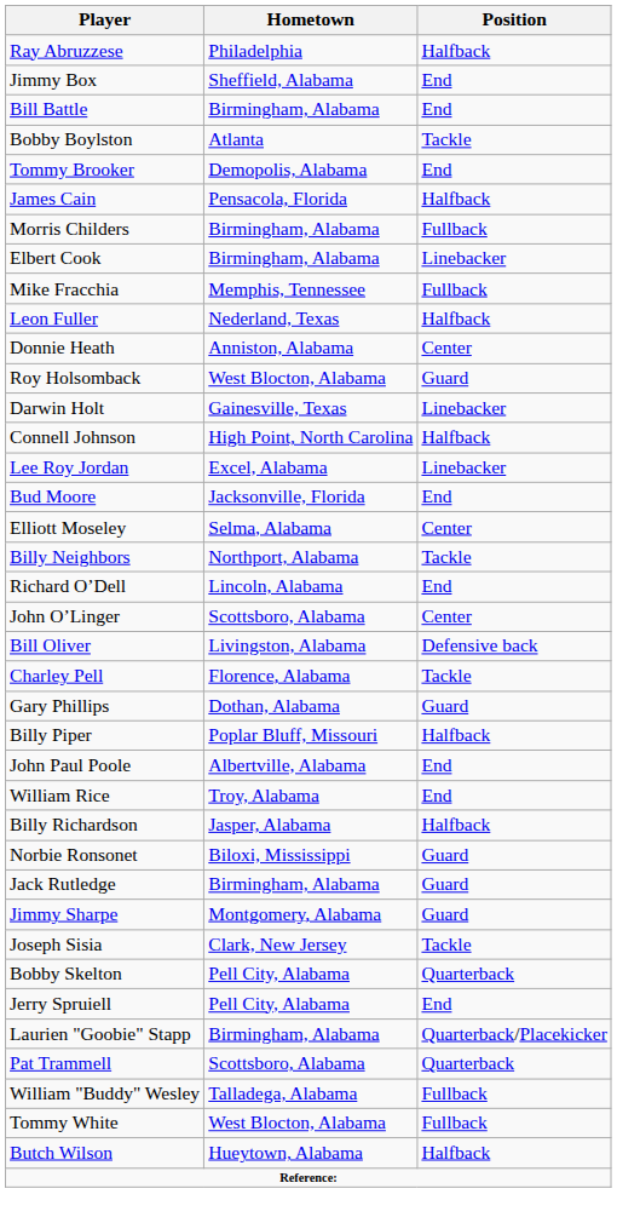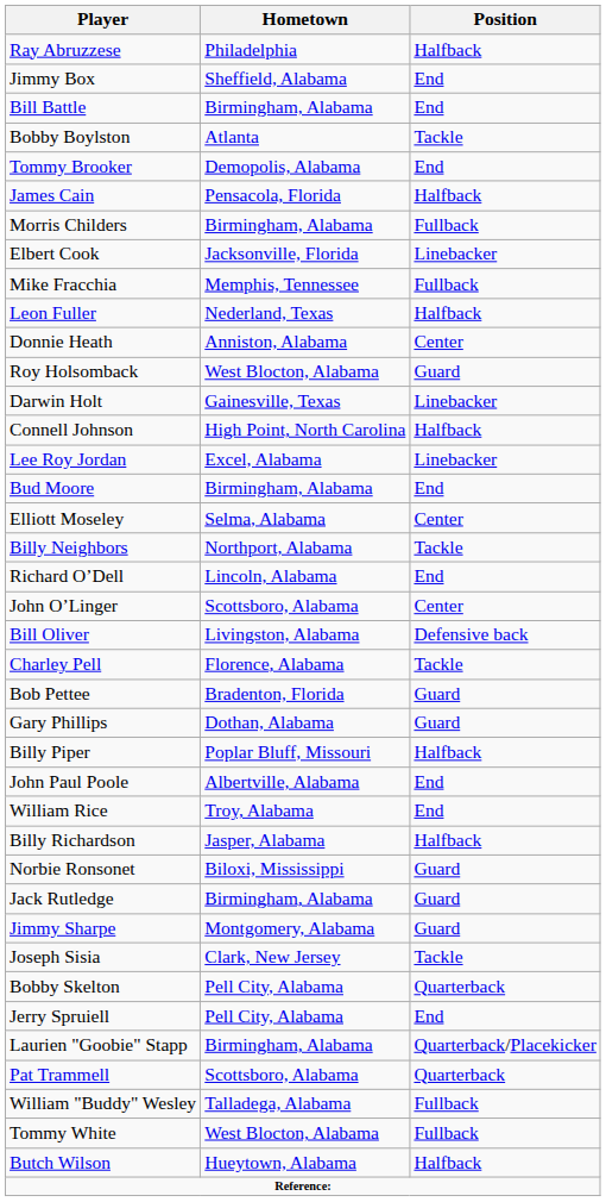 <table class="wikitable" border="1">
 <tr ;>
 <th>Player</th>
 <th>Hometown</th>
 <th>Position</th>
 </tr>
 <tr>
 <td><a href='#'>Ray Abruzzese</a></td>
 <td><a href='#'>Philadelphia</a></td>
 <td><a href='#'>Halfback</a></td>
 </tr>
 <tr>
 <td>Jimmy Box</td>
 <td><a href='#'>Sheffield, Alabama</a></td>
 <td><a href='#'>End</a></td>
 </tr>
 <tr>
 <td><a href='#'>Bill Battle</a></td>
 <td><a href='#'>Birmingham, Alabama</a></td>
 <td><a href='#'>End</a></td>
 </tr>
 <tr>
 <td>Bobby Boylston</td>
 <td><a href='#'>Atlanta</a></td>
 <td><a href='#'>Tackle</a></td>
 </tr>
 <tr>
 <td><a href='#'>Tommy Brooker</a></td>
 <td><a href='#'>Demopolis, Alabama</a></td>
 <td><a href='#'>End</a></td>
 </tr>
 <tr>
 <td><a href='#'>James Cain</a></td>
 <td><a href='#'>Pensacola, Florida</a></td>
 <td><a href='#'>Halfback</a></td>
 </tr>
 <tr>
 <td>Morris Childers</td>
 <td><a href='#'>Birmingham, Alabama</a></td>
 <td><a href='#'>Fullback</a></td>
 </tr>
 <tr>
 <td>Elbert Cook</td>
-<td><a href='#'>Birmingham, Alabama</a></td>
+<td><a href='#'>Jacksonville, Florida</a></td>
 <td><a href='#'>Linebacker</a></td>
 </tr>
 <tr>
 <td>Mike Fracchia</td>
 <td><a href='#'>Memphis, Tennessee</a></td>
 <td><a href='#'>Fullback</a></td>
 </tr>
 <tr>
 <td><a href='#'>Leon Fuller</a></td>
 <td><a href='#'>Nederland, Texas</a></td>
 <td><a href='#'>Halfback</a></td>
 </tr>
 <tr>
 <td>Donnie Heath</td>
 <td><a href='#'>Anniston, Alabama</a></td>
 <td><a href='#'>Center</a></td>
 </tr>
 <tr>
 <td>Roy Holsomback</td>
 <td><a href='#'>West Blocton, Alabama</a></td>
 <td><a href='#'>Guard</a></td>
 </tr>
 <tr>
 <td>Darwin Holt</td>
 <td><a href='#'>Gainesville, Texas</a></td>
 <td><a href='#'>Linebacker</a></td>
 </tr>
 <tr>
 <td>Connell Johnson</td>
 <td><a href='#'>High Point, North Carolina</a></td>
 <td><a href='#'>Halfback</a></td>
 </tr>
 <tr>
 <td><a href='#'>Lee Roy Jordan</a></td>
 <td><a href='#'>Excel, Alabama</a></td>
 <td><a href='#'>Linebacker</a></td>
 </tr>
 <tr>
 <td><a href='#'>Bud Moore</a></td>
-<td><a href='#'>Jacksonville, Florida</a></td>
+<td><a href='#'>Birmingham, Alabama</a></td>
 <td><a href='#'>End</a></td>
 </tr>
 <tr>
 <td>Elliott Moseley</td>
 <td><a href='#'>Selma, Alabama</a></td>
 <td><a href='#'>Center</a></td>
 </tr>
 <tr>
 <td><a href='#'>Billy Neighbors</a></td>
 <td><a href='#'>Northport, Alabama</a></td>
 <td><a href='#'>Tackle</a></td>
 </tr>
 <tr>
 <td>Richard O’Dell</td>
 <td><a href='#'>Lincoln, Alabama</a></td>
 <td><a href='#'>End</a></td>
 </tr>
 <tr>
 <td>John O’Linger</td>
 <td><a href='#'>Scottsboro, Alabama</a></td>
 <td><a href='#'>Center</a></td>
 </tr>
 <tr>
 <td><a href='#'>Bill Oliver</a></td>
 <td><a href='#'>Livingston, Alabama</a></td>
 <td><a href='#'>Defensive back</a></td>
 </tr>
 <tr>
 <td><a href='#'>Charley Pell</a></td>
 <td><a href='#'>Florence, Alabama</a></td>
 <td><a href='#'>Tackle</a></td>
+</tr>
+<tr>
+<td>Bob Pettee</td>
+<td><a href='#'>Bradenton, Florida</a></td>
+<td><a href='#'>Guard</a></td>
 </tr>
 <tr>
 <td>Gary Phillips</td>
 <td><a href='#'>Dothan, Alabama</a></td>
 <td><a href='#'>Guard</a></td>
 </tr>
 <tr>
 <td>Billy Piper</td>
 <td><a href='#'>Poplar Bluff, Missouri</a></td>
 <td><a href='#'>Halfback</a></td>
 </tr>
 <tr>
 <td>John Paul Poole</td>
 <td><a href='#'>Albertville, Alabama</a></td>
 <td><a href='#'>End</a></td>
 </tr>
 <tr>
 <td>William Rice</td>
 <td><a href='#'>Troy, Alabama</a></td>
 <td><a href='#'>End</a></td>
 </tr>
 <tr>
 <td>Billy Richardson</td>
 <td><a href='#'>Jasper, Alabama</a></td>
 <td><a href='#'>Halfback</a></td>
 </tr>
 <tr>
 <td>Norbie Ronsonet</td>
 <td><a href='#'>Biloxi, Mississippi</a></td>
 <td><a href='#'>Guard</a></td>
 </tr>
 <tr>
 <td>Jack Rutledge</td>
 <td><a href='#'>Birmingham, Alabama</a></td>
 <td><a href='#'>Guard</a></td>
 </tr>
 <tr>
 <td><a href='#'>Jimmy Sharpe</a></td>
 <td><a href='#'>Montgomery, Alabama</a></td>
 <td><a href='#'>Guard</a></td>
 </tr>
 <tr>
 <td>Joseph Sisia</td>
 <td><a href='#'>Clark, New Jersey</a></td>
 <td><a href='#'>Tackle</a></td>
 </tr>
 <tr>
 <td>Bobby Skelton</td>
 <td><a href='#'>Pell City, Alabama</a></td>
 <td><a href='#'>Quarterback</a></td>
 </tr>
 <tr>
 <td>Jerry Spruiell</td>
 <td><a href='#'>Pell City, Alabama</a></td>
 <td><a href='#'>End</a></td>
 </tr>
 <tr>
 <td>Laurien "Goobie" Stapp</td>
 <td><a href='#'>Birmingham, Alabama</a></td>
 <td><a href='#'>Quarterback</a>/<a href='#'>Placekicker</a></td>
 </tr>
 <tr>
 <td><a href='#'>Pat Trammell</a></td>
 <td><a href='#'>Scottsboro, Alabama</a></td>
 <td><a href='#'>Quarterback</a></td>
 </tr>
 <tr>
 <td>William "Buddy" Wesley</td>
 <td><a href='#'>Talladega, Alabama</a></td>
 <td><a href='#'>Fullback</a></td>
 </tr>
 <tr>
 <td>Tommy White</td>
 <td><a href='#'>West Blocton, Alabama</a></td>
 <td><a href='#'>Fullback</a></td>
 </tr>
 <tr>
 <td><a href='#'>Butch Wilson</a></td>
 <td><a href='#'>Hueytown, Alabama</a></td>
 <td><a href='#'>Halfback</a></td>
 </tr>
 <tr>
 <td colspan="3" style="font-size: 8pt" align="center"><strong>Reference:</strong></td>
 </tr>
 </table>
